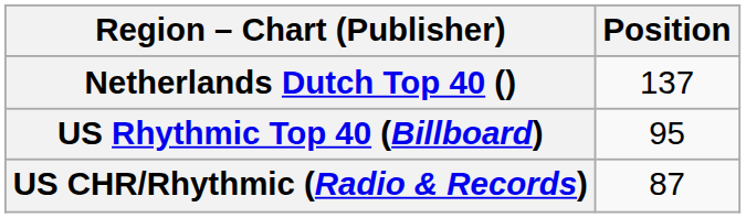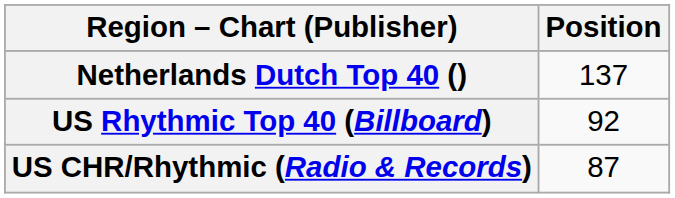 <table class="wikitable sortable plainrowheaders" style="text-align:center;">
 <tr>
 <th>Region – Chart (Publisher)</th>
 <th>Position</th>
 </tr>
 <tr>
 <th scope="row">Netherlands <a href='#'>Dutch Top 40</a> ()</th>
 <td>137</td>
 </tr>
 <tr>
 <th scope="row">US <a href='#'>Rhythmic Top 40</a> (<em><a href='#'>Billboard</a></em>)</th>
-<td>95</td>
+<td>92</td>
 </tr>
 <tr>
 <th scope="row">US CHR/Rhythmic (<em><a href='#'>Radio & Records</a></em>)</th>
 <td>87</td>
 </tr>
 </table>
